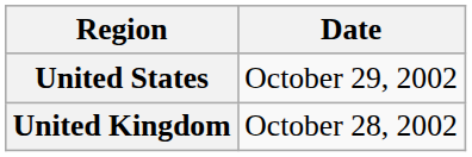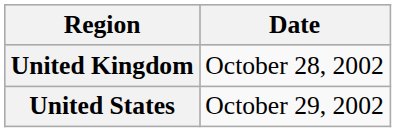 <table class="wikitable plainrowheaders">
 <tr>
 <th>Region</th>
 <th>Date</th>
 </tr>
 <tr>
+<th scope="row">United Kingdom</th>
+<td>October 28, 2002</td>
+</tr>
+<tr>
 <th scope="row">United States</th>
 <td>October 29, 2002</td>
 </tr>
-<tr>
-<th scope="row">United Kingdom</th>
-<td>October 28, 2002</td>
-</tr>
 </table>
